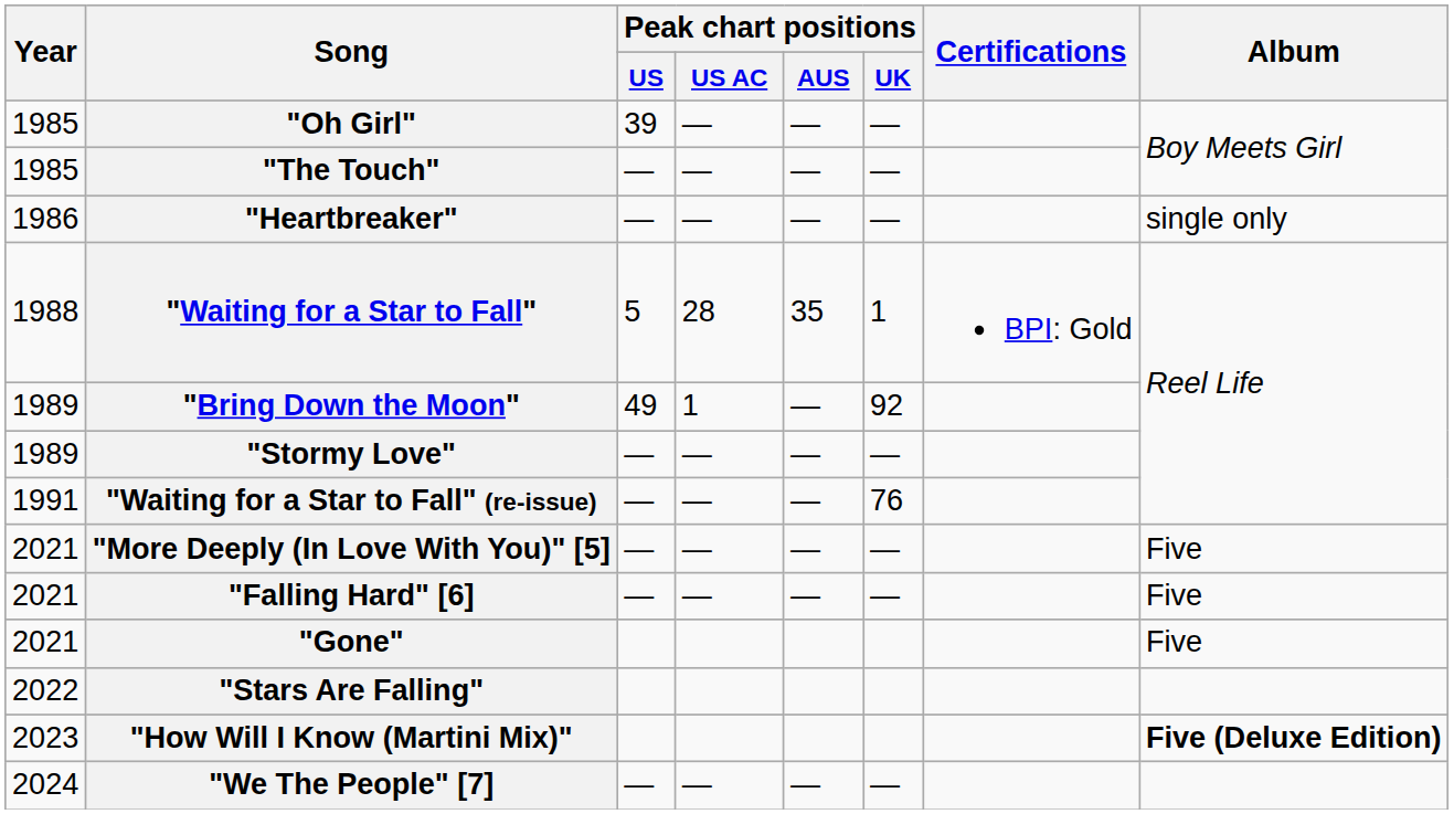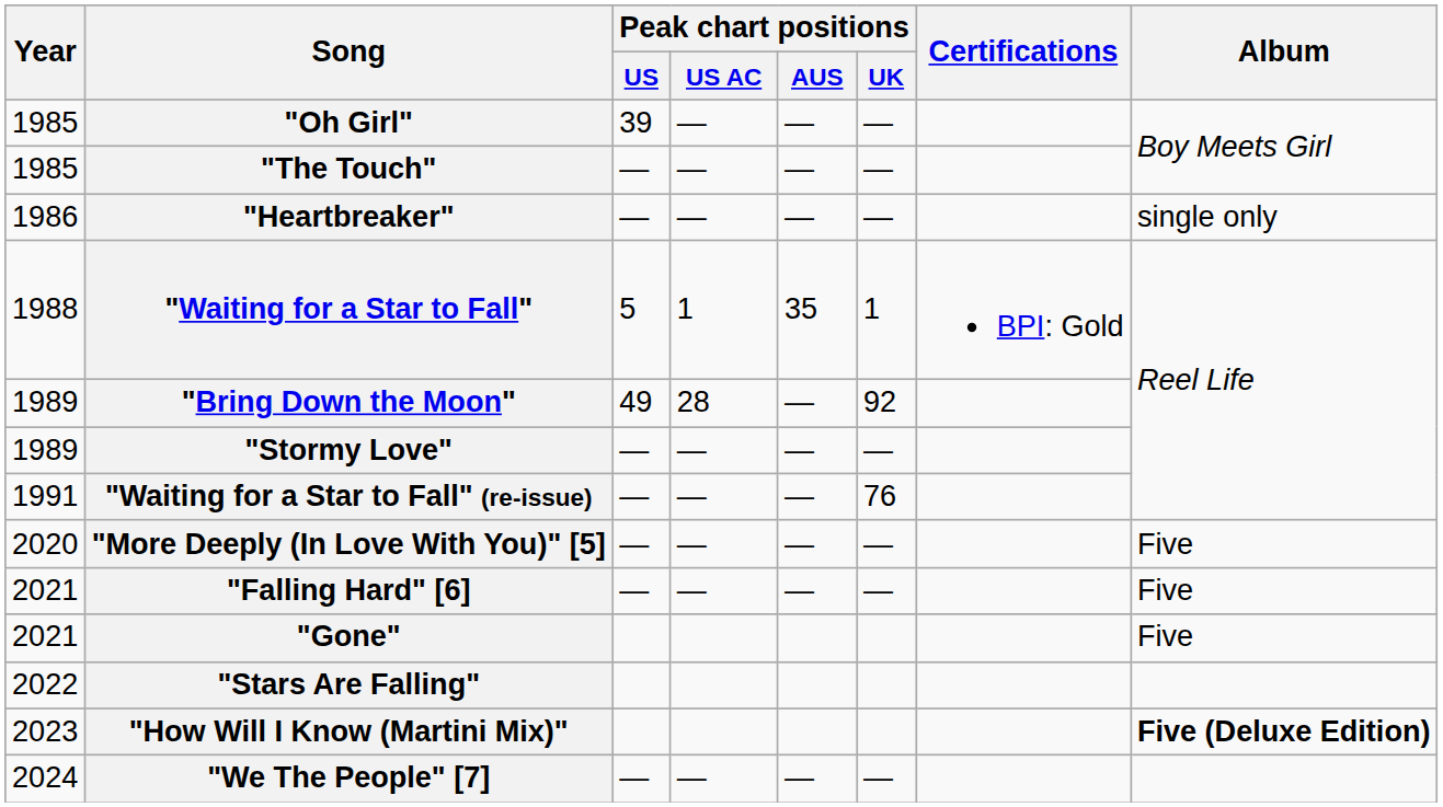 <table class="wikitable">
 <tr>
 <th rowspan="2">Year</th>
 <th rowspan="2">Song</th>
 <th colspan="4">Peak chart positions</th>
 <th rowspan="2"><a href='#'>Certifications</a></th>
 <th rowspan="2">Album</th>
 </tr>
 <tr>
 <th><small><a href='#'>US</a></small></th>
 <th><small><a href='#'>US AC</a></small></th>
 <th><small><a href='#'>AUS</a></small></th>
 <th><small><a href='#'>UK</a></small></th>
 </tr>
 <tr>
 <td>1985</td>
 <th>"Oh Girl"</th>
 <td>39</td>
 <td>—</td>
 <td>—</td>
 <td>—</td>
 <td></td>
 <td rowspan="2"><em>Boy Meets Girl</em></td>
 </tr>
 <tr>
 <td>1985</td>
 <th>"The Touch"</th>
 <td>—</td>
 <td>—</td>
 <td>—</td>
 <td>—</td>
 <td></td>
 </tr>
 <tr>
 <td>1986</td>
 <th>"Heartbreaker"</th>
 <td>—</td>
 <td>—</td>
 <td>—</td>
 <td>—</td>
 <td></td>
 <td>single only</td>
 </tr>
 <tr>
 <td>1988</td>
 <th>"<a href='#'>Waiting for a Star to Fall</a>"</th>
 <td>5</td>
-<td>28</td>
+<td>1</td>
 <td>35</td>
 <td>1</td>
 <td><br><ul><li><a href='#'>BPI</a>: Gold</li></ul></td>
 <td rowspan="4"><em>Reel Life</em></td>
 </tr>
 <tr>
 <td>1989</td>
 <th>"<a href='#'>Bring Down the Moon</a>"</th>
 <td>49</td>
-<td>1</td>
+<td>28</td>
 <td>—</td>
 <td>92</td>
 <td></td>
 </tr>
 <tr>
 <td>1989</td>
 <th>"Stormy Love"</th>
 <td>—</td>
 <td>—</td>
 <td>—</td>
 <td>—</td>
 <td></td>
 </tr>
 <tr>
 <td>1991</td>
 <th>"Waiting for a Star to Fall" <small>(re-issue)</small></th>
 <td>—</td>
 <td>—</td>
 <td>—</td>
 <td>76</td>
 <td></td>
 </tr>
 <tr>
-<td>2021</td>
+<td>2020</td>
 <th>"More Deeply (In Love With You)" [5]</th>
 <td>—</td>
 <td>—</td>
 <td>—</td>
 <td>—</td>
 <td></td>
 <td>Five</td>
 </tr>
 <tr>
 <td>2021</td>
 <th>"Falling Hard" [6]</th>
 <td>—</td>
 <td>—</td>
 <td>—</td>
 <td>—</td>
 <td></td>
 <td>Five</td>
 </tr>
 <tr>
 <td>2021</td>
 <th>"Gone"</th>
 <td></td>
 <td></td>
 <td></td>
 <td></td>
 <td></td>
 <td>Five</td>
 </tr>
 <tr>
 <td>2022</td>
 <th>"Stars Are Falling"</th>
 <td></td>
 <td></td>
 <td></td>
 <td></td>
 <td></td>
 <td></td>
 </tr>
 <tr>
 <td>2023</td>
 <th>"How Will I Know (Martini Mix)"</th>
 <td></td>
 <td></td>
 <td></td>
 <td></td>
 <td></td>
 <td><strong>Five (Deluxe Edition)</strong></td>
 </tr>
 <tr>
 <td>2024</td>
 <th>"We The People" [7]</th>
 <td>—</td>
 <td>—</td>
 <td>—</td>
 <td>—</td>
 <td></td>
 <td></td>
 </tr>
 </table>
